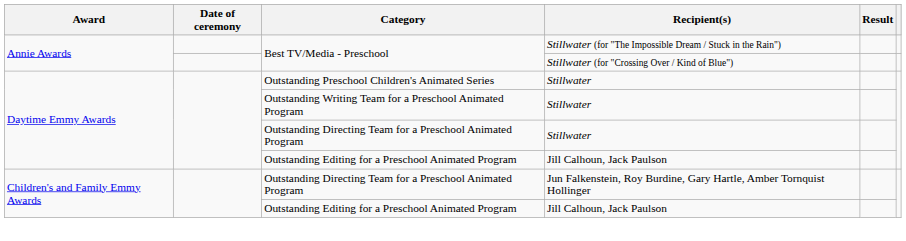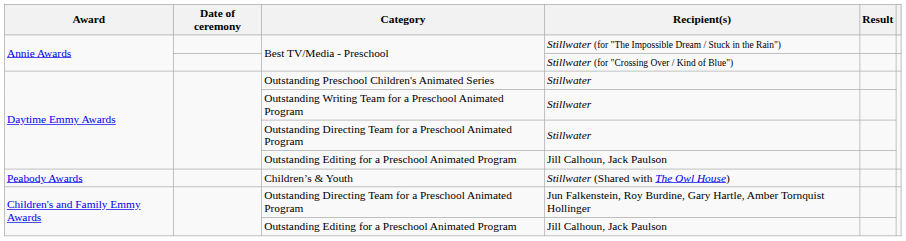 <table class="wikitable sortable" style="width:100%">
 <tr style="background:#ccc; text-align:center;">
 <th>Award</th>
 <th>Date of ceremony</th>
 <th>Category</th>
 <th>Recipient(s)</th>
 <th>Result</th>
 <th class="unsortable"></th>
 </tr>
 <tr>
 <td rowspan="2"><a href='#'>Annie Awards</a></td>
 <td><a href='#'></a></td>
 <td rowspan="2">Best TV/Media - Preschool</td>
 <td><em>Stillwater</em> <small>(for "The Impossible Dream / Stuck in the Rain")</small></td>
 <td></td>
 <td align="center"></td>
 </tr>
 <tr>
 <td><a href='#'></a></td>
 <td><em>Stillwater</em> <small>(for "Crossing Over / Kind of Blue")</small></td>
 <td></td>
 <td align="center"></td>
 </tr>
 <tr>
 <td rowspan="4"><a href='#'>Daytime Emmy Awards</a></td>
 <td rowspan="4"><a href='#'></a></td>
 <td>Outstanding Preschool Children's Animated Series</td>
 <td><em>Stillwater</em></td>
 <td></td>
 <td rowspan="4" align="center"></td>
 </tr>
 <tr>
 <td>Outstanding Writing Team for a Preschool Animated Program</td>
 <td><em>Stillwater</em></td>
 <td></td>
 </tr>
 <tr>
 <td>Outstanding Directing Team for a Preschool Animated Program</td>
 <td><em>Stillwater</em></td>
 <td></td>
 </tr>
 <tr>
 <td>Outstanding Editing for a Preschool Animated Program</td>
 <td>Jill Calhoun, Jack Paulson</td>
 <td></td>
 </tr>
 <tr>
+<td><a href='#'>Peabody Awards</a></td>
+<td></td>
+<td>Children’s & Youth</td>
+<td><em>Stillwater</em> (Shared with <em><a href='#'>The Owl House</a></em>)</td>
+<td></td>
+<td align="center"></td>
+</tr>
+<tr>
 <td rowspan="2"><a href='#'>Children's and Family Emmy Awards</a></td>
 <td rowspan="2"><a href='#'></a></td>
 <td>Outstanding Directing Team for a Preschool Animated Program</td>
 <td>Jun Falkenstein, Roy Burdine, Gary Hartle, Amber Tornquist Hollinger</td>
 <td></td>
 <td rowspan="2" align="center"></td>
 </tr>
 <tr>
 <td>Outstanding Editing for a Preschool Animated Program</td>
 <td>Jill Calhoun, Jack Paulson</td>
 <td></td>
 </tr>
 </table>
